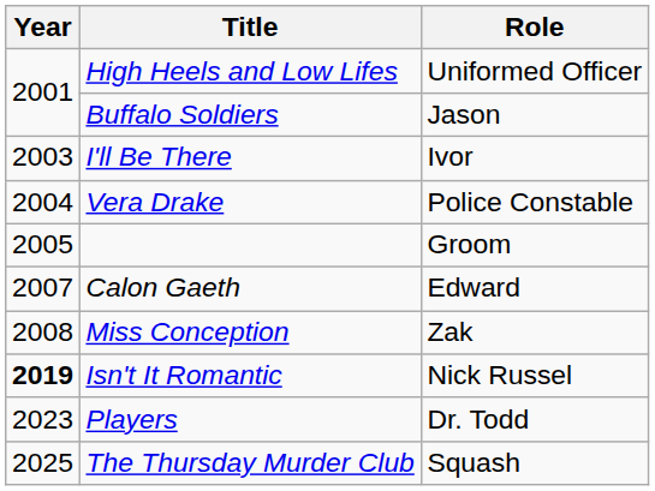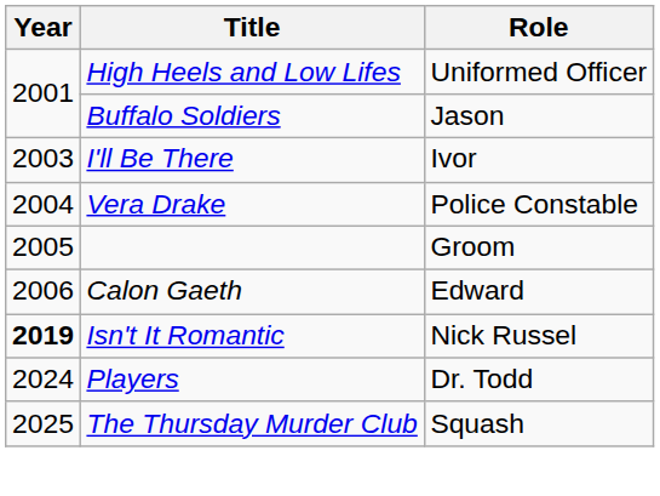 <table class="wikitable sortable">
 <tr>
 <th>Year</th>
 <th>Title</th>
 <th>Role</th>
 </tr>
 <tr>
 <td rowspan="2">2001</td>
 <td><em><a href='#'>High Heels and Low Lifes</a></em></td>
 <td>Uniformed Officer</td>
 </tr>
 <tr>
 <td><em><a href='#'>Buffalo Soldiers</a></em></td>
 <td>Jason</td>
 </tr>
 <tr>
 <td>2003</td>
 <td><em><a href='#'>I'll Be There</a></em></td>
 <td>Ivor</td>
 </tr>
 <tr>
 <td>2004</td>
 <td><em><a href='#'>Vera Drake</a></em></td>
 <td>Police Constable</td>
 </tr>
 <tr>
 <td>2005</td>
 <td><em></em></td>
 <td>Groom</td>
 </tr>
 <tr>
-<td>2007</td>
+<td>2006</td>
 <td><em>Calon Gaeth</em></td>
 <td>Edward</td>
-</tr>
-<tr>
-<td>2008</td>
-<td><em><a href='#'>Miss Conception</a></em></td>
-<td>Zak</td>
 </tr>
 <tr>
 <td><strong>2019</strong></td>
 <td><em><a href='#'>Isn't It Romantic</a></em></td>
 <td>Nick Russel</td>
 </tr>
 <tr>
-<td>2023</td>
+<td>2024</td>
 <td><em><a href='#'>Players</a></em></td>
 <td>Dr. Todd</td>
 </tr>
 <tr>
 <td>2025</td>
 <td><em><a href='#'>The Thursday Murder Club</a></em></td>
 <td>Squash</td>
 </tr>
 </table>
